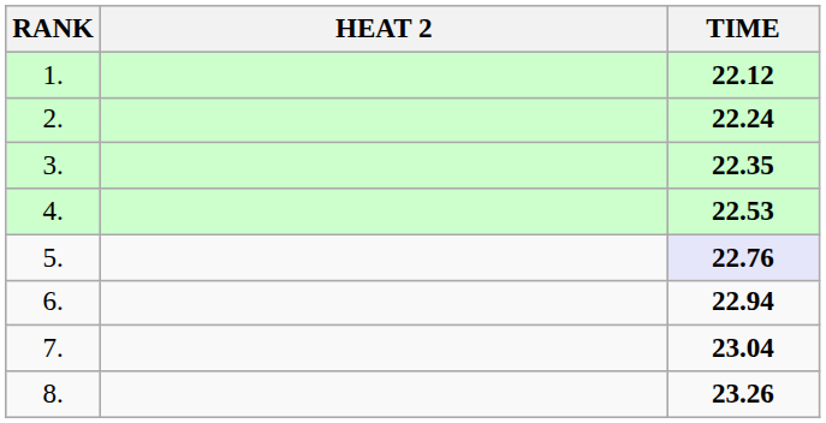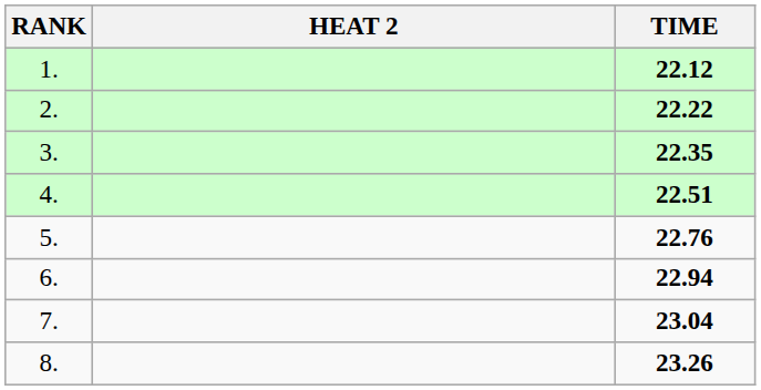 <table class="wikitable" style="border-collapse: collapse; font-size: 90%;">
 <tr>
 <th>RANK</th>
 <th style="width: 20em">HEAT 2</th>
 <th style="width: 5em">TIME</th>
 </tr>
 <tr style="background:#ccffcc;">
 <td align="center">1.</td>
 <td></td>
 <td align="center"><strong>22.12</strong></td>
 </tr>
 <tr style="background:#ccffcc;">
 <td align="center">2.</td>
 <td></td>
-<td align="center"><strong>22.24</strong></td>
+<td align="center"><strong>22.22</strong></td>
 </tr>
 <tr style="background:#ccffcc;">
 <td align="center">3.</td>
 <td></td>
 <td align="center"><strong>22.35</strong></td>
 </tr>
 <tr style="background:#ccffcc;">
 <td align="center">4.</td>
 <td></td>
-<td align="center"><strong>22.53</strong></td>
+<td align="center"><strong>22.51</strong></td>
 </tr>
 <tr>
 <td align="center">5.</td>
 <td></td>
-<td align="center" style="background: lavender;"><strong>22.76</strong></td>
+<td align="center"><strong>22.76</strong></td>
 </tr>
 <tr>
 <td align="center">6.</td>
 <td></td>
 <td align="center"><strong>22.94</strong></td>
 </tr>
 <tr>
 <td align="center">7.</td>
 <td></td>
 <td align="center"><strong>23.04</strong></td>
 </tr>
 <tr>
 <td align="center">8.</td>
 <td></td>
 <td align="center"><strong>23.26</strong></td>
 </tr>
 </table>
